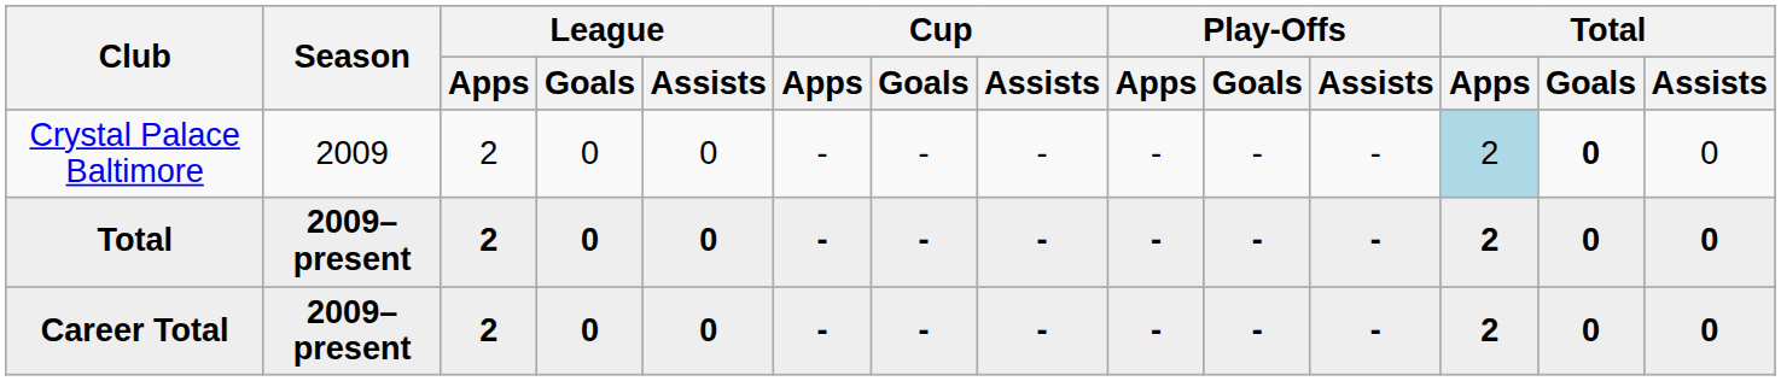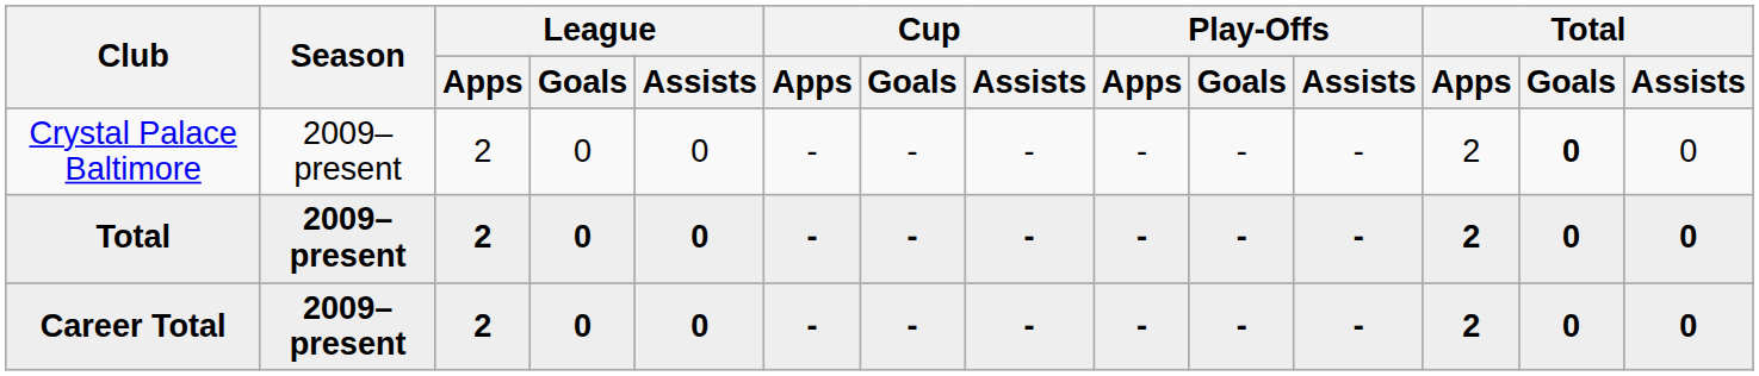 <table class="wikitable" style="text-align: center;">
 <tr>
 <th rowspan="2">Club</th>
 <th rowspan="2">Season</th>
 <th colspan="3">League</th>
 <th colspan="3">Cup</th>
 <th colspan="3">Play-Offs</th>
 <th colspan="3">Total</th>
 </tr>
 <tr>
 <th>Apps</th>
 <th>Goals</th>
 <th>Assists</th>
 <th>Apps</th>
 <th>Goals</th>
 <th>Assists</th>
 <th>Apps</th>
 <th>Goals</th>
 <th>Assists</th>
 <th>Apps</th>
 <th>Goals</th>
 <th>Assists</th>
 </tr>
 <tr>
 <td rowspan="1" valign="top"><a href='#'>Crystal Palace Baltimore</a></td>
-<td>2009</td>
+<td>2009–present</td>
 <td>2</td>
 <td>0</td>
 <td>0</td>
 <td>-</td>
 <td>-</td>
 <td>-</td>
 <td>-</td>
 <td>-</td>
 <td>-</td>
-<td style="background: lightblue;">2</td>
+<td>2</td>
 <td><strong>0</strong></td>
 <td>0</td>
 </tr>
 <tr style="font-weight:bold; background-color:#eeeeee;">
 <td><strong>Total</strong></td>
 <td>2009–present</td>
 <td>2</td>
 <td>0</td>
 <td>0</td>
 <td>-</td>
 <td>-</td>
 <td>-</td>
 <td>-</td>
 <td>-</td>
 <td>-</td>
 <td>2</td>
 <td>0</td>
 <td>0</td>
 </tr>
 <tr style="font-weight:bold; background-color:#eeeeee;">
 <td><strong>Career Total</strong></td>
 <td>2009–present</td>
 <td>2</td>
 <td>0</td>
 <td>0</td>
 <td>-</td>
 <td>-</td>
 <td>-</td>
 <td>-</td>
 <td>-</td>
 <td>-</td>
 <td>2</td>
 <td>0</td>
 <td>0</td>
 </tr>
 </table>
